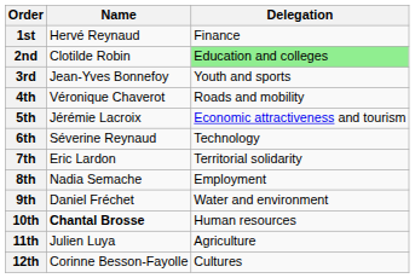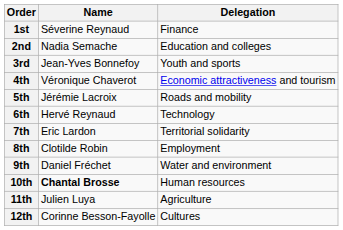 <table class="wikitable">
 <tr>
 <th>Order</th>
 <th>Name</th>
 <th>Delegation</th>
 </tr>
 <tr>
 <th>1st</th>
-<td>Hervé Reynaud</td>
+<td>Séverine Reynaud</td>
 <td>Finance</td>
 </tr>
 <tr>
 <th>2nd</th>
-<td>Clotilde Robin</td>
-<td style="background: lightgreen;">Education and colleges</td>
+<td>Nadia Semache</td>
+<td>Education and colleges</td>
 </tr>
 <tr>
 <th>3rd</th>
 <td>Jean-Yves Bonnefoy</td>
 <td>Youth and sports</td>
 </tr>
 <tr>
 <th>4th</th>
 <td>Véronique Chaverot</td>
-<td>Roads and mobility</td>
+<td><a href='#'>Economic attractiveness</a> and tourism</td>
 </tr>
 <tr>
 <th>5th</th>
 <td>Jérémie Lacroix</td>
-<td><a href='#'>Economic attractiveness</a> and tourism</td>
+<td>Roads and mobility</td>
 </tr>
 <tr>
 <th>6th</th>
-<td>Séverine Reynaud</td>
+<td>Hervé Reynaud</td>
 <td>Technology</td>
 </tr>
 <tr>
 <th>7th</th>
 <td>Eric Lardon</td>
 <td>Territorial solidarity</td>
 </tr>
 <tr>
 <th>8th</th>
-<td>Nadia Semache</td>
+<td>Clotilde Robin</td>
 <td>Employment</td>
 </tr>
 <tr>
 <th>9th</th>
 <td>Daniel Fréchet</td>
 <td>Water and environment</td>
 </tr>
 <tr>
 <th>10th</th>
 <td><strong>Chantal Brosse</strong></td>
 <td>Human resources</td>
 </tr>
 <tr>
 <th>11th</th>
 <td>Julien Luya</td>
 <td>Agriculture</td>
 </tr>
 <tr>
 <th>12th</th>
 <td>Corinne Besson-Fayolle</td>
 <td>Cultures</td>
 </tr>
 </table>
